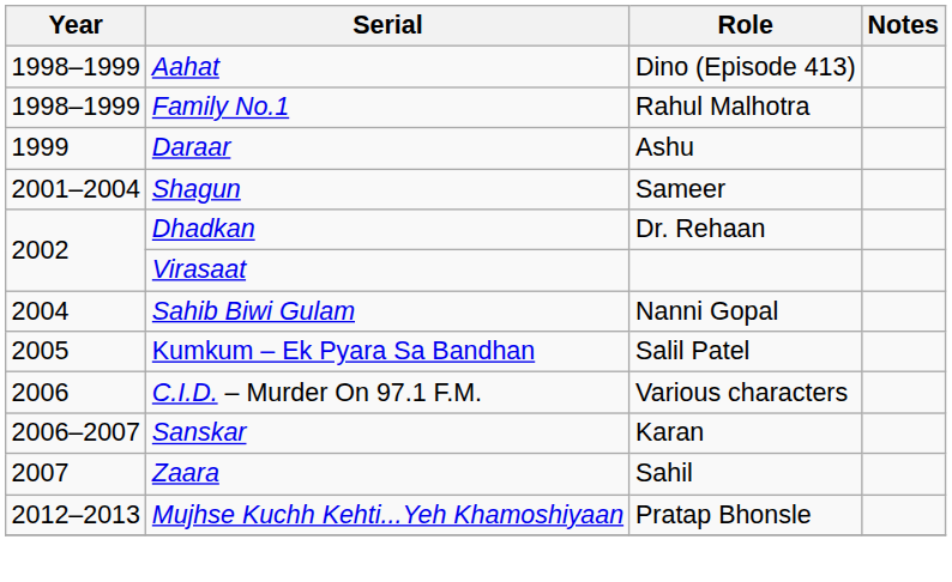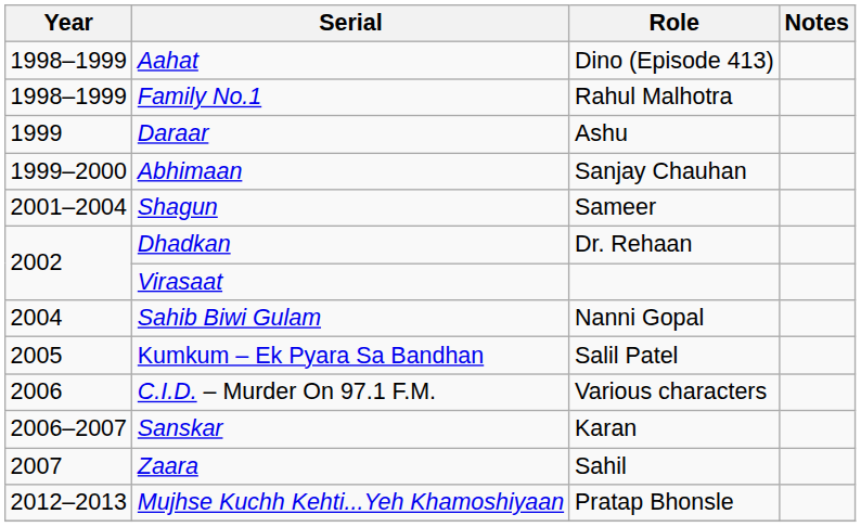 <table class="wikitable sortable">
 <tr>
 <th>Year</th>
 <th>Serial</th>
 <th>Role</th>
 <th>Notes</th>
 </tr>
 <tr>
 <td>1998–1999</td>
 <td><em><a href='#'>Aahat</a></em></td>
 <td>Dino (Episode 413)</td>
 <td></td>
 </tr>
 <tr>
 <td>1998–1999</td>
 <td><em><a href='#'>Family No.1</a></em></td>
 <td>Rahul Malhotra</td>
 <td></td>
 </tr>
 <tr>
 <td>1999</td>
 <td><em><a href='#'>Daraar</a></em></td>
 <td>Ashu</td>
+<td></td>
+</tr>
+<tr>
+<td>1999–2000</td>
+<td><em><a href='#'>Abhimaan</a></em></td>
+<td>Sanjay Chauhan</td>
 <td></td>
 </tr>
 <tr>
 <td>2001–2004</td>
 <td><em><a href='#'>Shagun</a></em></td>
 <td>Sameer</td>
 <td></td>
 </tr>
 <tr>
 <td rowspan="2">2002</td>
 <td><em><a href='#'>Dhadkan</a></em></td>
 <td>Dr. Rehaan</td>
 <td></td>
 </tr>
 <tr>
 <td><em><a href='#'>Virasaat</a></em></td>
 <td></td>
 <td></td>
 </tr>
 <tr>
 <td>2004</td>
 <td><em><a href='#'>Sahib Biwi Gulam</a></em></td>
 <td>Nanni Gopal</td>
 <td></td>
 </tr>
 <tr>
 <td>2005</td>
 <td><a href='#'>Kumkum – Ek Pyara Sa Bandhan</a></td>
 <td>Salil Patel</td>
 <td></td>
 </tr>
 <tr>
 <td>2006</td>
 <td><em><a href='#'>C.I.D.</a></em> – Murder On 97.1 F.M.</td>
 <td>Various characters</td>
 <td></td>
 </tr>
 <tr>
 <td>2006–2007</td>
 <td><em><a href='#'>Sanskar</a></em></td>
 <td>Karan</td>
 <td></td>
 </tr>
 <tr>
 <td>2007</td>
 <td><em><a href='#'>Zaara</a></em></td>
 <td>Sahil</td>
 <td></td>
 </tr>
 <tr>
 <td>2012–2013</td>
 <td><em><a href='#'>Mujhse Kuchh Kehti...Yeh Khamoshiyaan</a></em></td>
 <td>Pratap Bhonsle</td>
 <td></td>
 </tr>
 <tr>
 </tr>
 </table>
